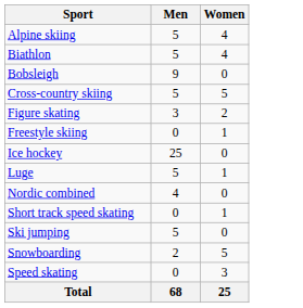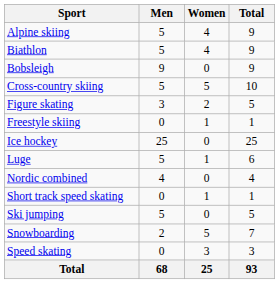 <table class="wikitable sortable" style="text-align:center;">
 <tr>
 <th width=180>Sport</th>
 <th width=55>Men</th>
 <th width=55>Women</th>
+<th width=55>Total</th>
 </tr>
 <tr>
 <td align=left><a href='#'>Alpine skiing</a></td>
 <td>5</td>
 <td>4</td>
+<td>9</td>
 </tr>
 <tr>
 <td align=left><a href='#'>Biathlon</a></td>
 <td>5</td>
 <td>4</td>
+<td>9</td>
 </tr>
 <tr>
 <td align=left><a href='#'>Bobsleigh</a></td>
 <td>9</td>
 <td>0</td>
+<td>9</td>
 </tr>
 <tr>
 <td align=left><a href='#'>Cross-country skiing</a></td>
 <td>5</td>
 <td>5</td>
+<td>10</td>
 </tr>
 <tr>
 <td align=left><a href='#'>Figure skating</a></td>
 <td>3</td>
 <td>2</td>
+<td>5</td>
 </tr>
 <tr>
 <td align=left><a href='#'>Freestyle skiing</a></td>
 <td>0</td>
+<td>1</td>
 <td>1</td>
 </tr>
 <tr>
 <td align=left><a href='#'>Ice hockey</a></td>
 <td>25</td>
 <td>0</td>
+<td>25</td>
 </tr>
 <tr>
 <td align=left><a href='#'>Luge</a></td>
 <td>5</td>
 <td>1</td>
+<td>6</td>
 </tr>
 <tr>
 <td align=left><a href='#'>Nordic combined</a></td>
 <td>4</td>
 <td>0</td>
+<td>4</td>
 </tr>
 <tr>
 <td align=left><a href='#'>Short track speed skating</a></td>
 <td>0</td>
+<td>1</td>
 <td>1</td>
 </tr>
 <tr>
 <td align=left><a href='#'>Ski jumping</a></td>
 <td>5</td>
 <td>0</td>
+<td>5</td>
 </tr>
 <tr>
 <td align=left><a href='#'>Snowboarding</a></td>
 <td>2</td>
 <td>5</td>
+<td>7</td>
 </tr>
 <tr>
 <td align=left><a href='#'>Speed skating</a></td>
 <td>0</td>
+<td>3</td>
 <td>3</td>
 </tr>
 <tr>
 <th>Total</th>
 <th>68</th>
 <th>25</th>
+<th>93</th>
 </tr>
 </table>
